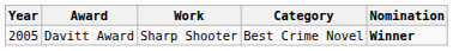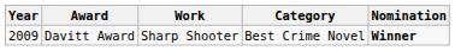 <table class="wikitable">
 <tr>
 <th>Year</th>
 <th>Award</th>
 <th>Work</th>
 <th>Category</th>
 <th>Nomination</th>
 </tr>
 <tr>
-<td>2005</td>
+<td>2009</td>
 <td>Davitt Award</td>
 <td>Sharp Shooter</td>
 <td>Best Crime Novel</td>
 <td><strong>Winner</strong></td>
 </tr>
 </table>
